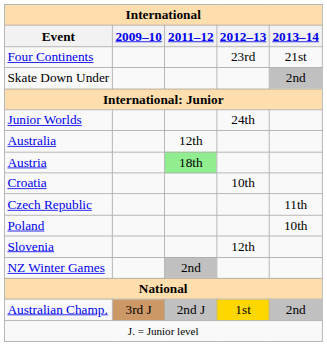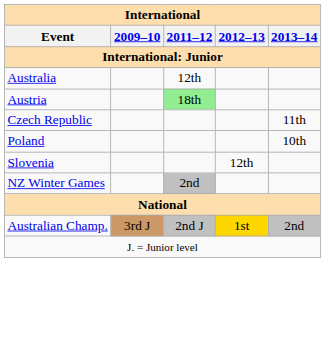 <table class="wikitable" style="text-align:center">
 <tr>
 <th style="background-color: #ffdead; " colspan=5 align=center>International</th>
 </tr>
 <tr>
 <th>Event</th>
 <th><a href='#'>2009–10</a></th>
 <th><a href='#'>2011–12</a></th>
 <th><a href='#'>2012–13</a></th>
 <th><a href='#'>2013–14</a></th>
 </tr>
 <tr>
-<td align=left><a href='#'>Four Continents</a></td>
-<td></td>
-<td></td>
-<td>23rd</td>
-<td>21st</td>
-</tr>
-<tr>
-<td align=left>Skate Down Under</td>
-<td></td>
-<td></td>
-<td></td>
-<td bgcolor=silver>2nd</td>
-</tr>
-<tr>
 <th style="background-color: #ffdead; " colspan=5 align=center>International: Junior</th>
-</tr>
-<tr>
-<td align=left><a href='#'>Junior Worlds</a></td>
-<td></td>
-<td></td>
-<td>24th</td>
-<td></td>
 </tr>
 <tr>
 <td align=left> <a href='#'>Australia</a></td>
 <td></td>
 <td>12th</td>
 <td></td>
 <td></td>
 </tr>
 <tr>
 <td align=left> <a href='#'>Austria</a></td>
 <td></td>
 <td style="background: lightgreen;">18th</td>
 <td></td>
-<td></td>
-</tr>
-<tr>
-<td align=left> <a href='#'>Croatia</a></td>
-<td></td>
-<td></td>
-<td>10th</td>
 <td></td>
 </tr>
 <tr>
 <td align=left> <a href='#'>Czech Republic</a></td>
 <td></td>
 <td></td>
 <td></td>
 <td>11th</td>
 </tr>
 <tr>
 <td align=left> <a href='#'>Poland</a></td>
 <td></td>
 <td></td>
 <td></td>
 <td>10th</td>
 </tr>
 <tr>
 <td align=left> <a href='#'>Slovenia</a></td>
 <td></td>
 <td></td>
 <td>12th</td>
 <td></td>
 </tr>
 <tr>
 <td align=left><a href='#'>NZ Winter Games</a></td>
 <td></td>
 <td bgcolor=silver>2nd</td>
 <td></td>
 <td></td>
 </tr>
 <tr>
 <th style="background-color: #ffdead; " colspan=5 align=center>National</th>
 </tr>
 <tr>
 <td align=left><a href='#'>Australian Champ.</a></td>
 <td bgcolor=cc9966>3rd J</td>
 <td bgcolor=silver>2nd J</td>
 <td bgcolor=gold>1st</td>
 <td bgcolor=silver>2nd</td>
 </tr>
 <tr>
 <td colspan=5 align=center><small> J. = Junior level </small></td>
 </tr>
 </table>
